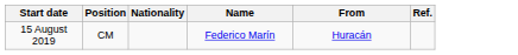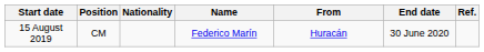 <table class="wikitable" style="text-align:center; font-size:90%; ">
 <tr>
 <th style="background:#; color:#; width:100px;">Start date</th>
 <th style="background:#; color:#; width:50px;">Position</th>
 <th style="background:#; color:#; width:50px;">Nationality</th>
 <th style="background:#; color:#; width:140px;">Name</th>
 <th style="background:#; color:#; width:155px;">From</th>
+<th style="background:#; color:#; width:100px;">End date</th>
 <th style="background:#; color:#; width:25px;">Ref.</th>
 </tr>
 <tr>
 <td>15 August 2019</td>
 <td>CM</td>
 <td></td>
 <td><a href='#'>Federico Marín</a></td>
 <td> <a href='#'>Huracán</a></td>
+<td>30 June 2020</td>
 <td></td>
 </tr>
 </table>
